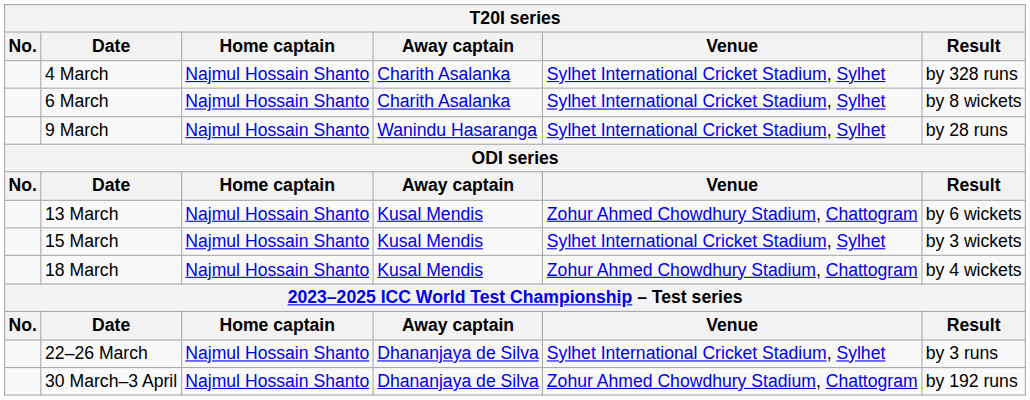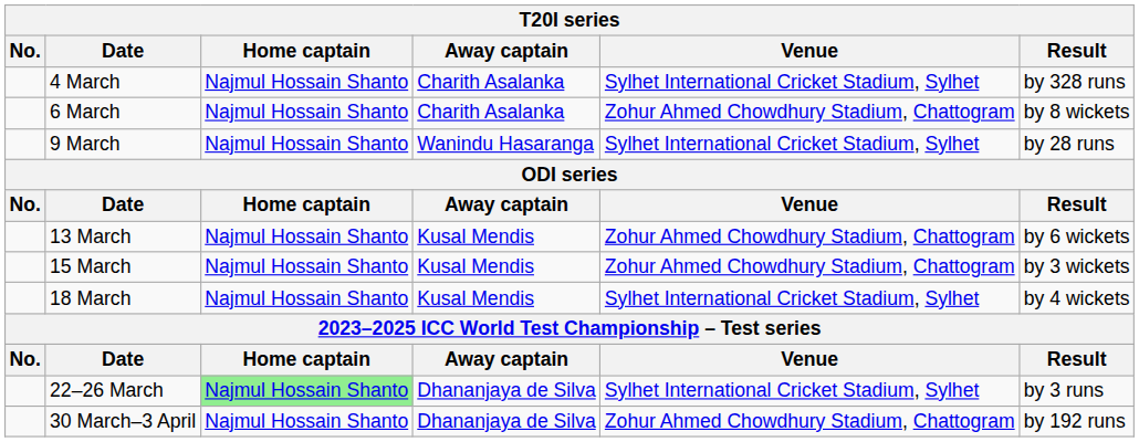 <table class="wikitable">
 <tr>
 <th colspan="9">T20I series</th>
 </tr>
 <tr>
 <th>No.</th>
 <th>Date</th>
 <th>Home captain</th>
 <th>Away captain</th>
 <th>Venue</th>
 <th>Result</th>
 </tr>
 <tr>
 <td></td>
 <td>4 March</td>
 <td><a href='#'>Najmul Hossain Shanto</a></td>
 <td><a href='#'>Charith Asalanka</a></td>
 <td><a href='#'>Sylhet International Cricket Stadium</a>, <a href='#'>Sylhet</a></td>
 <td> by 328 runs</td>
 </tr>
 <tr>
 <td></td>
 <td>6 March</td>
 <td><a href='#'>Najmul Hossain Shanto</a></td>
 <td><a href='#'>Charith Asalanka</a></td>
-<td><a href='#'>Sylhet International Cricket Stadium</a>, <a href='#'>Sylhet</a></td>
+<td><a href='#'>Zohur Ahmed Chowdhury Stadium</a>, <a href='#'>Chattogram</a></td>
 <td> by 8 wickets</td>
 </tr>
 <tr>
 <td></td>
 <td>9 March</td>
 <td><a href='#'>Najmul Hossain Shanto</a></td>
 <td><a href='#'>Wanindu Hasaranga</a></td>
 <td><a href='#'>Sylhet International Cricket Stadium</a>, <a href='#'>Sylhet</a></td>
 <td> by 28 runs</td>
 </tr>
 <tr>
 <th colspan="9">ODI series</th>
 </tr>
 <tr>
 <th>No.</th>
 <th>Date</th>
 <th>Home captain</th>
 <th>Away captain</th>
 <th>Venue</th>
 <th>Result</th>
 </tr>
 <tr>
 <td></td>
 <td>13 March</td>
 <td><a href='#'>Najmul Hossain Shanto</a></td>
 <td><a href='#'>Kusal Mendis</a></td>
 <td><a href='#'>Zohur Ahmed Chowdhury Stadium</a>, <a href='#'>Chattogram</a></td>
 <td> by 6 wickets</td>
 </tr>
 <tr>
 <td></td>
 <td>15 March</td>
 <td><a href='#'>Najmul Hossain Shanto</a></td>
 <td><a href='#'>Kusal Mendis</a></td>
-<td><a href='#'>Sylhet International Cricket Stadium</a>, <a href='#'>Sylhet</a></td>
+<td><a href='#'>Zohur Ahmed Chowdhury Stadium</a>, <a href='#'>Chattogram</a></td>
 <td> by 3 wickets</td>
 </tr>
 <tr>
 <td></td>
 <td>18 March</td>
 <td><a href='#'>Najmul Hossain Shanto</a></td>
 <td><a href='#'>Kusal Mendis</a></td>
-<td><a href='#'>Zohur Ahmed Chowdhury Stadium</a>, <a href='#'>Chattogram</a></td>
+<td><a href='#'>Sylhet International Cricket Stadium</a>, <a href='#'>Sylhet</a></td>
 <td> by 4 wickets</td>
 </tr>
 <tr>
 <th colspan="9"><a href='#'>2023–2025 ICC World Test Championship</a> – Test series</th>
 </tr>
 <tr>
 <th>No.</th>
 <th>Date</th>
 <th>Home captain</th>
 <th>Away captain</th>
 <th>Venue</th>
 <th>Result</th>
 </tr>
 <tr>
 <td></td>
 <td>22–26 March</td>
-<td><a href='#'>Najmul Hossain Shanto</a></td>
+<td style="background: lightgreen;"><a href='#'>Najmul Hossain Shanto</a></td>
 <td><a href='#'>Dhananjaya de Silva</a></td>
 <td><a href='#'>Sylhet International Cricket Stadium</a>, <a href='#'>Sylhet</a></td>
 <td> by 3 runs</td>
 </tr>
 <tr>
 <td></td>
 <td>30 March–3 April</td>
 <td><a href='#'>Najmul Hossain Shanto</a></td>
 <td><a href='#'>Dhananjaya de Silva</a></td>
 <td><a href='#'>Zohur Ahmed Chowdhury Stadium</a>, <a href='#'>Chattogram</a></td>
 <td> by 192 runs</td>
 </tr>
 </table>
